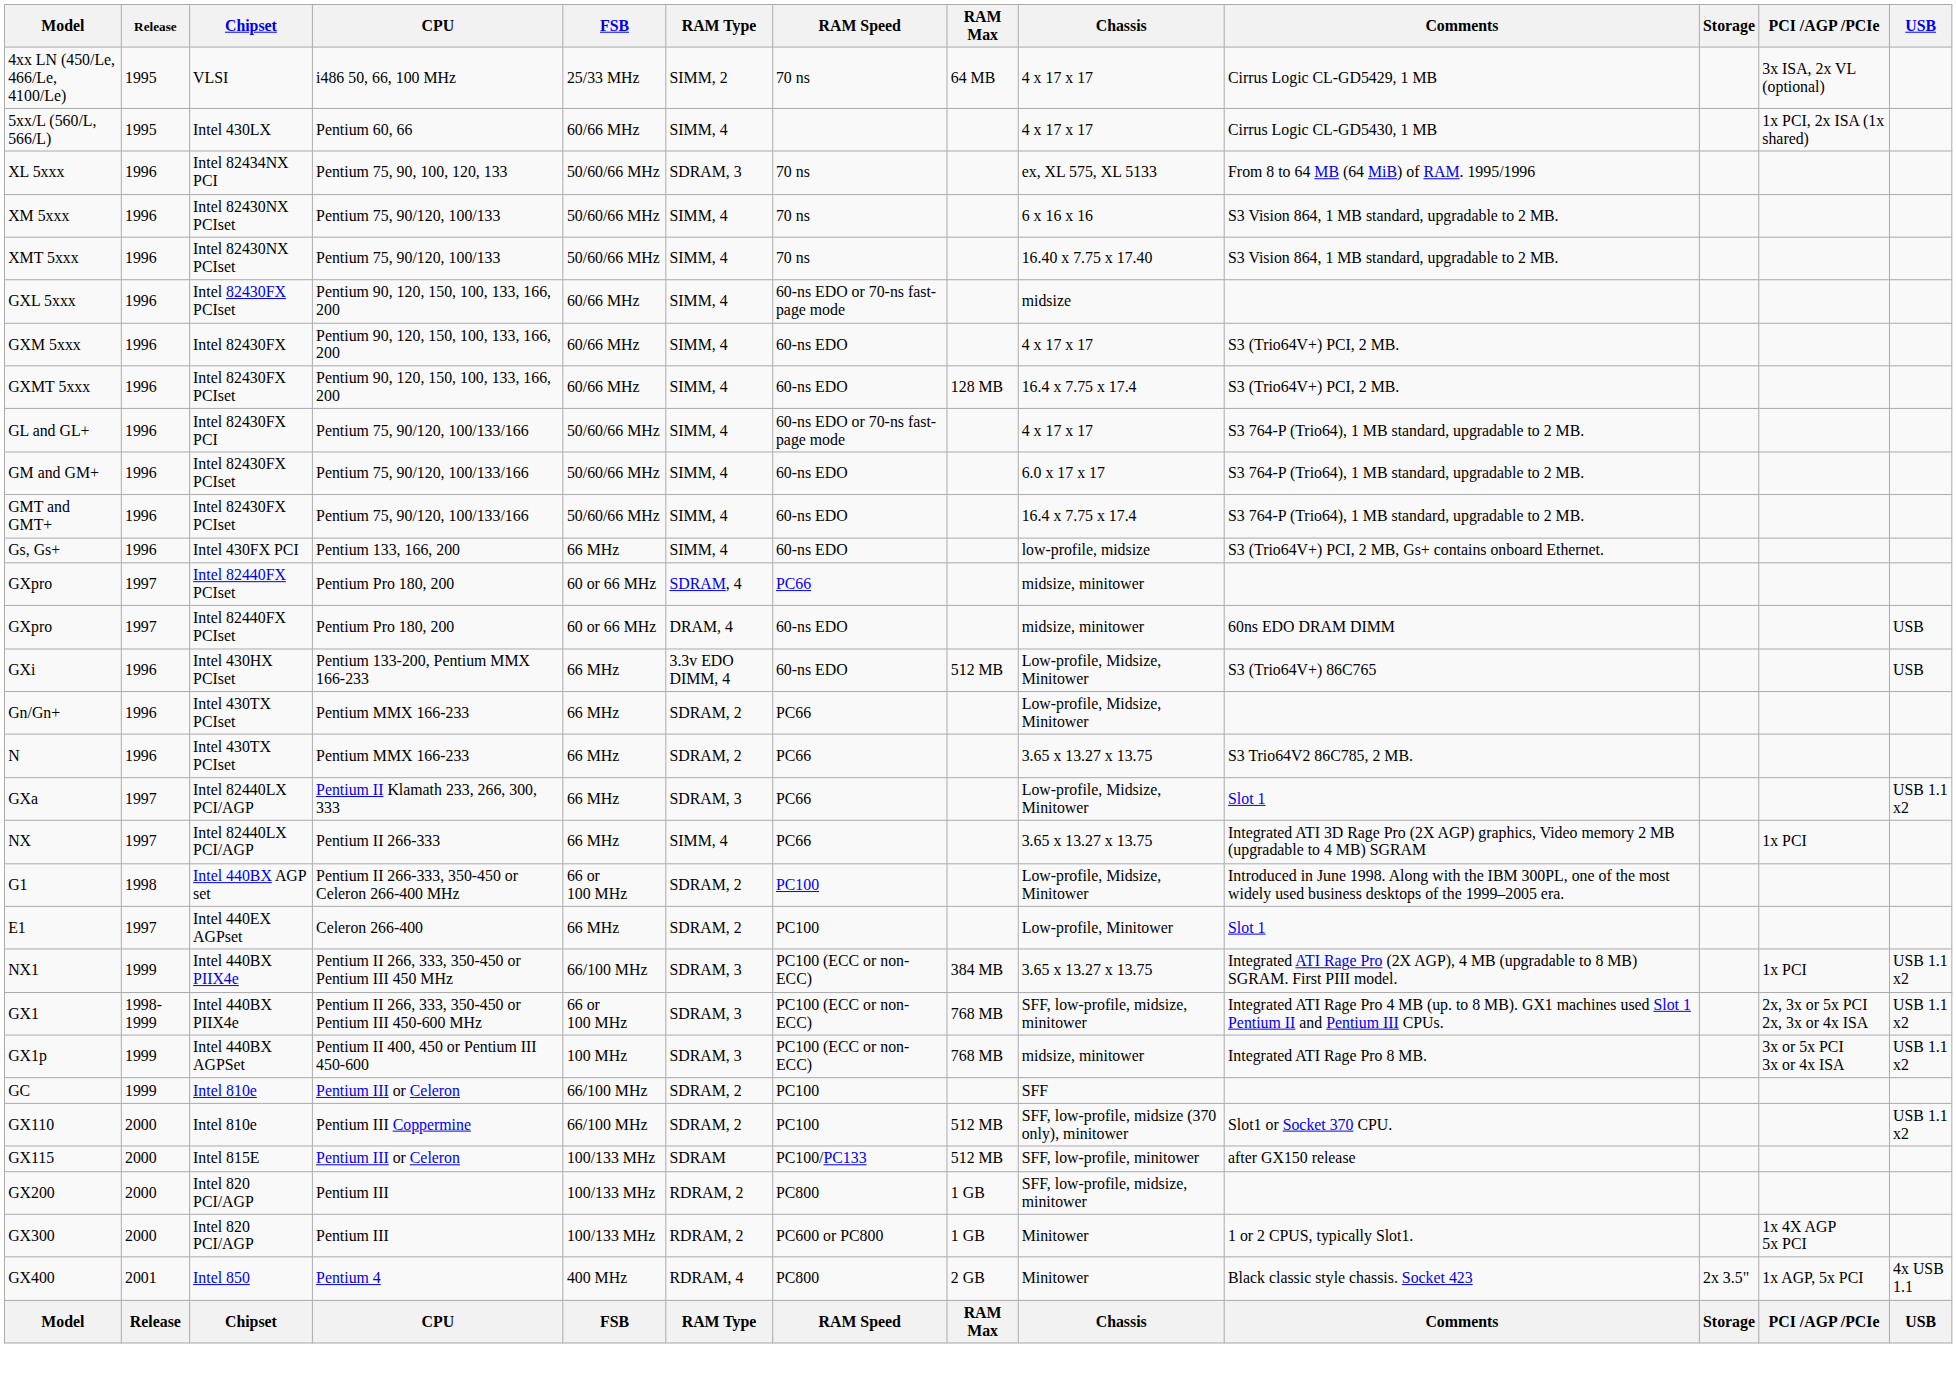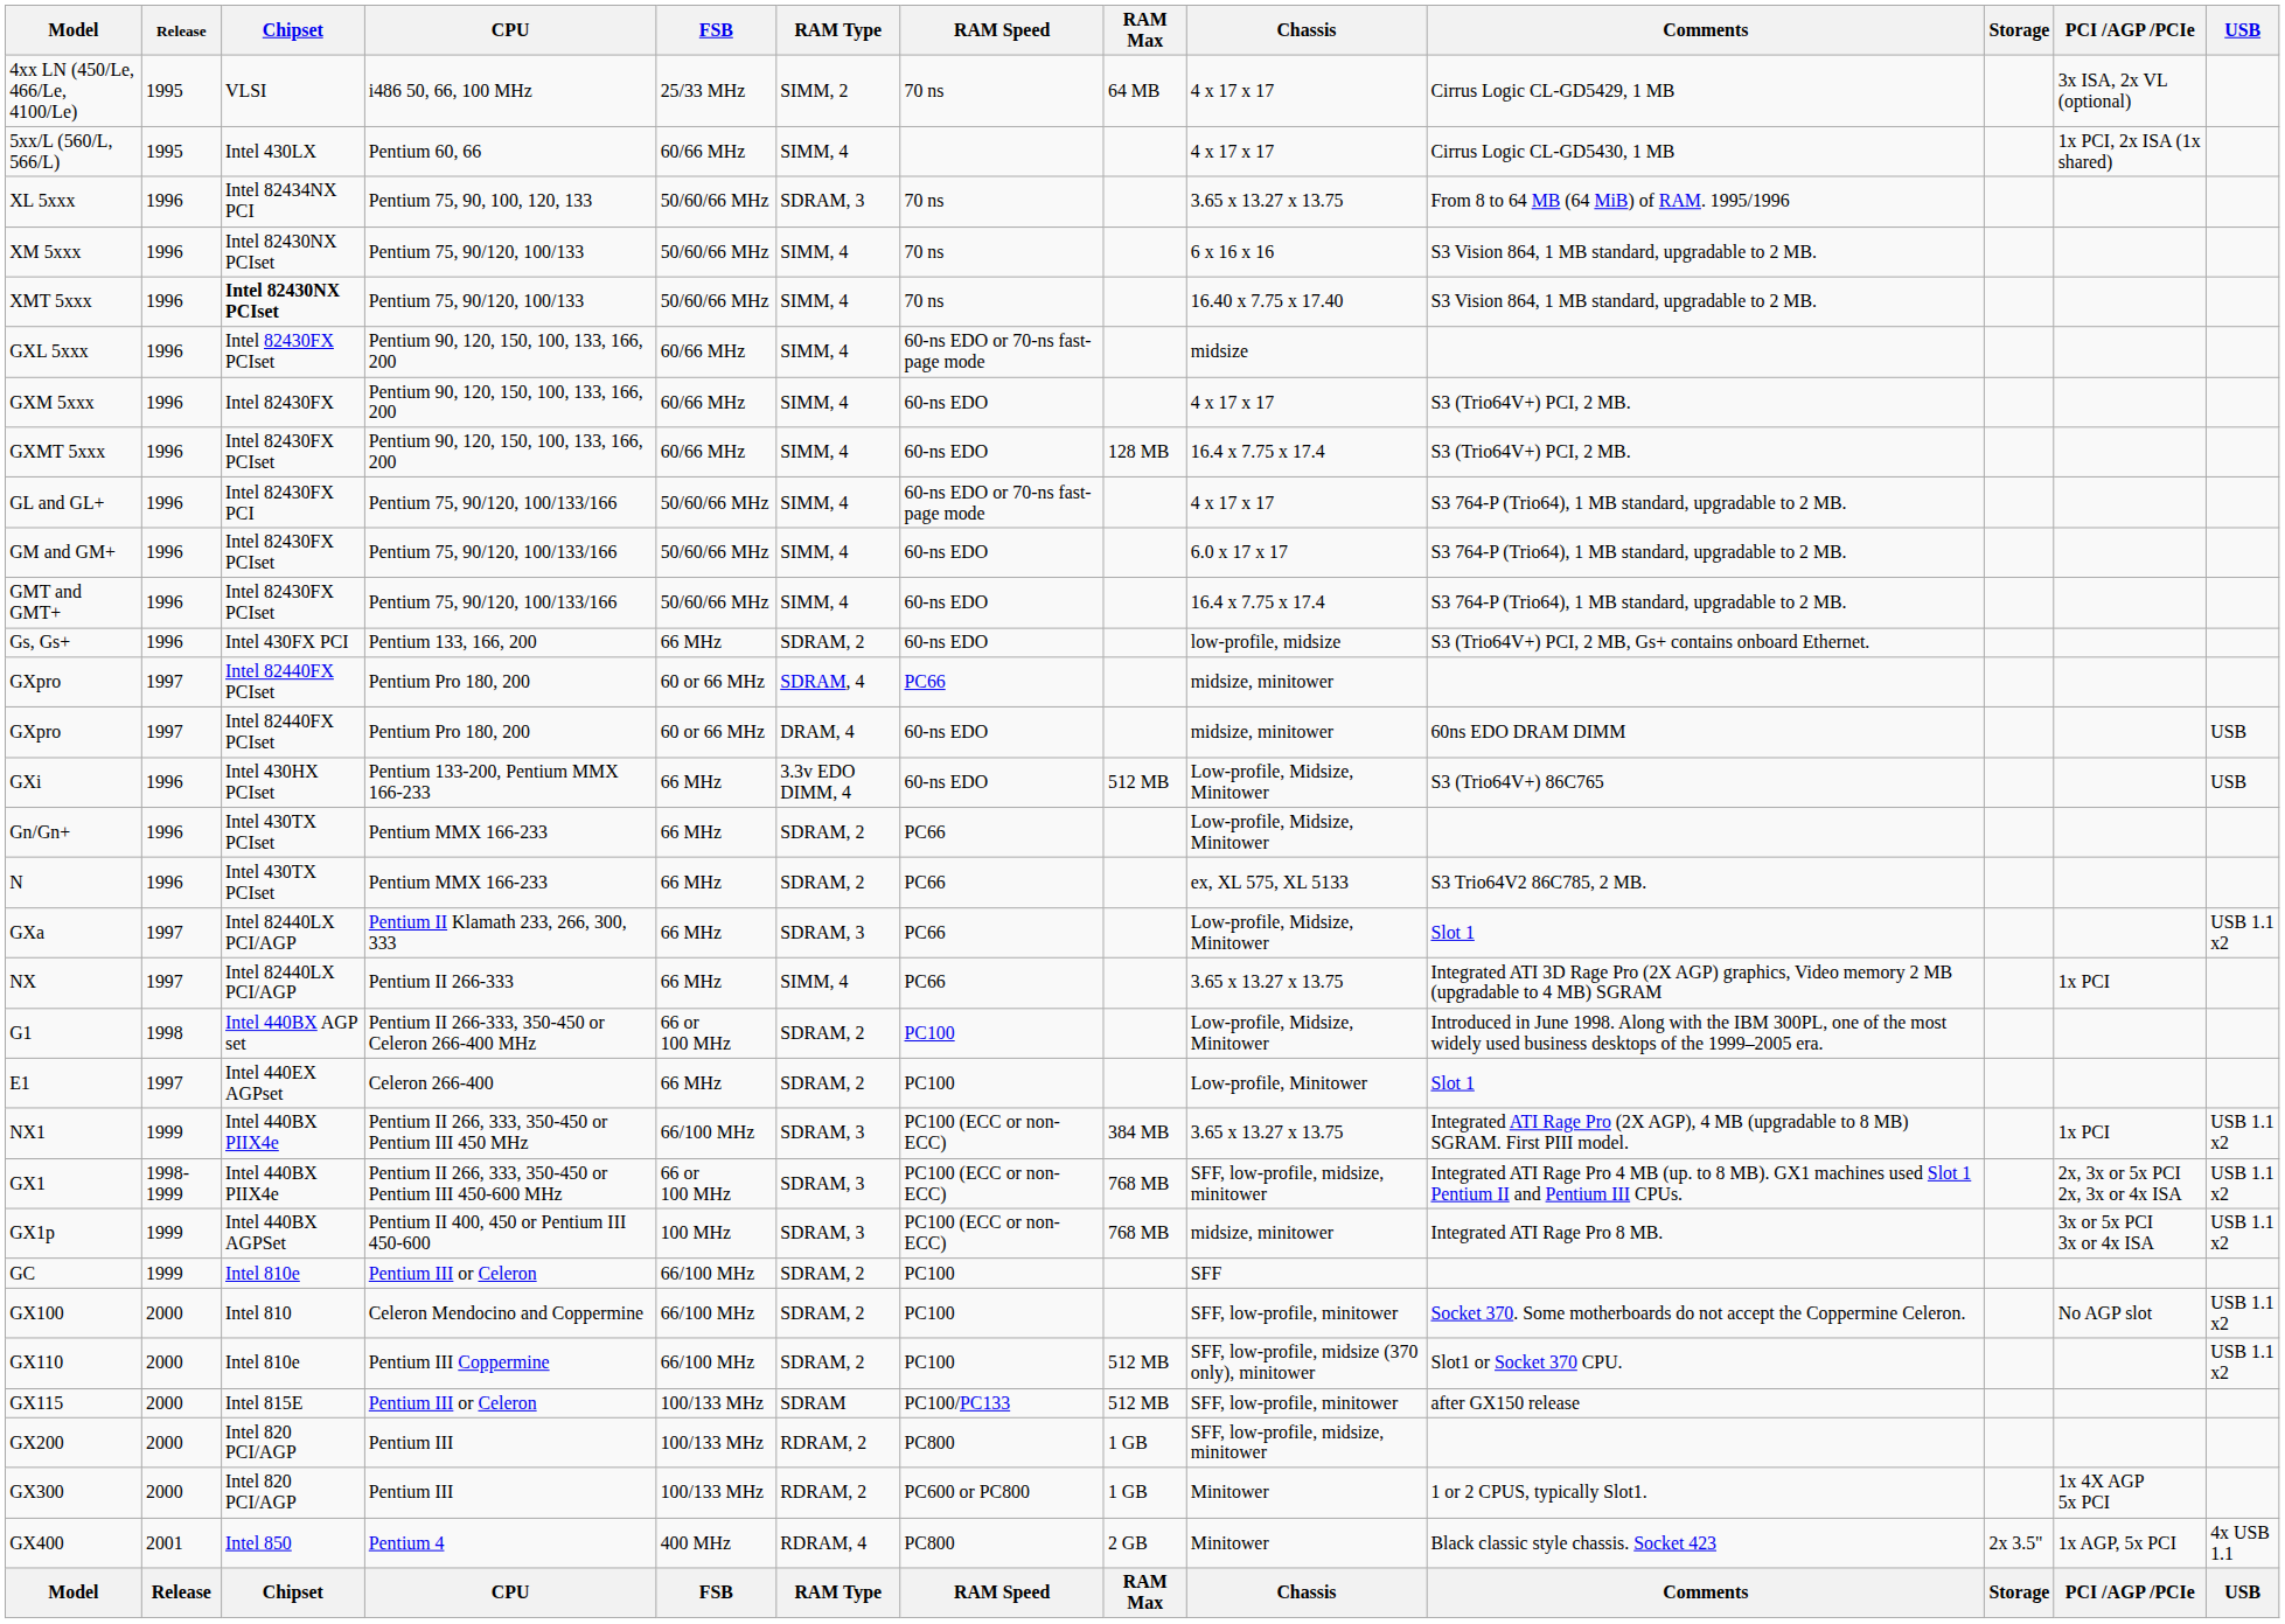 <table class="wikitable sortable">
 <tr>
 <th style="width:6%">Model</th>
 <th><small>Release</small></th>
 <th><a href='#'>Chipset</a></th>
 <th>CPU</th>
 <th><a href='#'>FSB</a></th>
 <th>RAM Type</th>
 <th>RAM Speed</th>
 <th>RAM Max</th>
 <th>Chassis</th>
 <th>Comments</th>
 <th>Storage</th>
 <th>PCI /AGP /PCIe</th>
 <th><a href='#'>USB</a></th>
 </tr>
 <tr>
 <td>4xx LN (450/Le, 466/Le, 4100/Le)</td>
 <td>1995</td>
 <td>VLSI</td>
 <td>i486 50, 66, 100 MHz</td>
 <td>25/33 MHz</td>
 <td>SIMM, 2</td>
 <td>70 ns</td>
 <td>64 MB</td>
 <td>4 x 17 x 17</td>
 <td>Cirrus Logic CL-GD5429, 1 MB</td>
 <td></td>
 <td>3x ISA, 2x VL (optional)</td>
 <td></td>
 </tr>
 <tr>
 <td>5xx/L (560/L, 566/L)</td>
 <td>1995</td>
 <td>Intel 430LX</td>
 <td>Pentium 60, 66</td>
 <td>60/66 MHz</td>
 <td>SIMM, 4</td>
 <td></td>
 <td></td>
 <td>4 x 17 x 17</td>
 <td>Cirrus Logic CL-GD5430, 1 MB</td>
 <td></td>
 <td>1x PCI, 2x ISA (1x shared)</td>
 <td></td>
 </tr>
 <tr>
 <td>XL 5xxx</td>
 <td>1996</td>
 <td>Intel 82434NX PCI</td>
 <td>Pentium 75, 90, 100, 120, 133</td>
 <td>50/60/66 MHz</td>
 <td>SDRAM, 3</td>
 <td>70 ns</td>
 <td></td>
-<td>ex, XL 575, XL 5133</td>
+<td>3.65 x 13.27 x 13.75</td>
 <td>From 8 to 64 <a href='#'>MB</a> (64 <a href='#'>MiB</a>) of <a href='#'>RAM</a>. 1995/1996</td>
 <td></td>
 <td></td>
 <td></td>
 </tr>
 <tr>
 <td>XM 5xxx</td>
 <td>1996</td>
 <td>Intel 82430NX PCIset</td>
 <td>Pentium 75, 90/120, 100/133</td>
 <td>50/60/66 MHz</td>
 <td>SIMM, 4</td>
 <td>70 ns</td>
 <td></td>
 <td>6 x 16 x 16</td>
 <td>S3 Vision 864, 1 MB standard, upgradable to 2 MB.</td>
 <td></td>
 <td></td>
 <td></td>
 </tr>
 <tr>
 <td>XMT 5xxx</td>
 <td>1996</td>
-<td>Intel 82430NX PCIset</td>
+<td><strong>Intel 82430NX PCIset</strong></td>
 <td>Pentium 75, 90/120, 100/133</td>
 <td>50/60/66 MHz</td>
 <td>SIMM, 4</td>
 <td>70 ns</td>
 <td></td>
 <td>16.40 x 7.75 x 17.40</td>
 <td>S3 Vision 864, 1 MB standard, upgradable to 2 MB.</td>
 <td></td>
 <td></td>
 <td></td>
 </tr>
 <tr>
 <td>GXL 5xxx</td>
 <td>1996</td>
 <td>Intel <a href='#'>82430FX</a> PCIset</td>
 <td>Pentium 90, 120, 150, 100, 133, 166, 200</td>
 <td>60/66 MHz</td>
 <td>SIMM, 4</td>
 <td>60-ns EDO or 70-ns fast-page mode</td>
 <td></td>
 <td>midsize</td>
 <td></td>
 <td></td>
 <td></td>
 <td></td>
 </tr>
 <tr>
 <td>GXM 5xxx</td>
 <td>1996</td>
 <td>Intel 82430FX</td>
 <td>Pentium 90, 120, 150, 100, 133, 166, 200</td>
 <td>60/66 MHz</td>
 <td>SIMM, 4</td>
 <td>60-ns EDO</td>
 <td></td>
 <td>4 x 17 x 17</td>
 <td>S3 (Trio64V+) PCI, 2 MB.</td>
 <td></td>
 <td></td>
 <td></td>
 </tr>
 <tr>
 <td>GXMT 5xxx</td>
 <td>1996</td>
 <td>Intel 82430FX PCIset</td>
 <td>Pentium 90, 120, 150, 100, 133, 166, 200</td>
 <td>60/66 MHz</td>
 <td>SIMM, 4</td>
 <td>60-ns EDO</td>
 <td>128 MB</td>
 <td>16.4 x 7.75 x 17.4</td>
 <td>S3 (Trio64V+) PCI, 2 MB.</td>
 <td></td>
 <td></td>
 <td></td>
 </tr>
 <tr>
 <td>GL and GL+</td>
 <td>1996</td>
 <td>Intel 82430FX PCI</td>
 <td>Pentium 75, 90/120, 100/133/166</td>
 <td>50/60/66 MHz</td>
 <td>SIMM, 4</td>
 <td>60-ns EDO or 70-ns fast-page mode</td>
 <td></td>
 <td>4 x 17 x 17</td>
 <td>S3 764-P (Trio64), 1 MB standard, upgradable to 2 MB.</td>
 <td></td>
 <td></td>
 <td></td>
 </tr>
 <tr>
 <td>GM and GM+</td>
 <td>1996</td>
 <td>Intel 82430FX PCIset</td>
 <td>Pentium 75, 90/120, 100/133/166</td>
 <td>50/60/66 MHz</td>
 <td>SIMM, 4</td>
 <td>60-ns EDO</td>
 <td></td>
 <td>6.0 x 17 x 17</td>
 <td>S3 764-P (Trio64), 1 MB standard, upgradable to 2 MB.</td>
 <td></td>
 <td></td>
 <td></td>
 </tr>
 <tr>
 <td>GMT and GMT+</td>
 <td>1996</td>
 <td>Intel 82430FX PCIset</td>
 <td>Pentium 75, 90/120, 100/133/166</td>
 <td>50/60/66 MHz</td>
 <td>SIMM, 4</td>
 <td>60-ns EDO</td>
 <td></td>
 <td>16.4 x 7.75 x 17.4</td>
 <td>S3 764-P (Trio64), 1 MB standard, upgradable to 2 MB.</td>
 <td></td>
 <td></td>
 <td></td>
 </tr>
 <tr>
 <td>Gs, Gs+</td>
 <td>1996</td>
 <td>Intel 430FX PCI</td>
 <td>Pentium 133, 166, 200</td>
 <td>66 MHz</td>
-<td>SIMM, 4</td>
+<td>SDRAM, 2</td>
 <td>60-ns EDO</td>
 <td></td>
 <td>low-profile, midsize</td>
 <td>S3 (Trio64V+) PCI, 2 MB, Gs+ contains onboard Ethernet.</td>
 <td></td>
 <td></td>
 <td></td>
 </tr>
 <tr>
 <td>GXpro</td>
 <td>1997</td>
 <td><a href='#'>Intel 82440FX</a> PCIset</td>
 <td>Pentium Pro 180, 200</td>
 <td>60 or 66 MHz</td>
 <td><a href='#'>SDRAM</a>, 4</td>
 <td><a href='#'>PC66</a></td>
 <td></td>
 <td>midsize, minitower</td>
 <td></td>
 <td></td>
 <td></td>
 <td></td>
 </tr>
 <tr>
 <td>GXpro</td>
 <td>1997</td>
 <td>Intel 82440FX PCIset</td>
 <td>Pentium Pro 180, 200</td>
 <td>60 or 66 MHz</td>
 <td>DRAM, 4</td>
 <td>60-ns EDO</td>
 <td></td>
 <td>midsize, minitower</td>
 <td>60ns EDO DRAM DIMM</td>
 <td></td>
 <td></td>
 <td>USB</td>
 </tr>
 <tr>
 <td>GXi</td>
 <td>1996</td>
 <td>Intel 430HX PCIset</td>
 <td>Pentium 133-200, Pentium MMX 166-233</td>
 <td>66 MHz</td>
 <td>3.3v EDO DIMM, 4</td>
 <td>60-ns EDO</td>
 <td>512 MB</td>
 <td>Low-profile, Midsize, Minitower</td>
 <td>S3 (Trio64V+) 86C765</td>
 <td></td>
 <td></td>
 <td>USB</td>
 </tr>
 <tr>
 <td>Gn/Gn+</td>
 <td>1996</td>
 <td>Intel 430TX PCIset</td>
 <td>Pentium MMX 166-233</td>
 <td>66 MHz</td>
 <td>SDRAM, 2</td>
 <td>PC66</td>
 <td></td>
 <td>Low-profile, Midsize, Minitower</td>
 <td></td>
 <td></td>
 <td></td>
 <td></td>
 </tr>
 <tr>
 <td>N</td>
 <td>1996</td>
 <td>Intel 430TX PCIset</td>
 <td>Pentium MMX 166-233</td>
 <td>66 MHz</td>
 <td>SDRAM, 2</td>
 <td>PC66</td>
 <td></td>
-<td>3.65 x 13.27 x 13.75</td>
+<td>ex, XL 575, XL 5133</td>
 <td>S3 Trio64V2 86C785, 2 MB.</td>
 <td></td>
 <td></td>
 <td></td>
 </tr>
 <tr>
 <td>GXa</td>
 <td>1997</td>
 <td>Intel 82440LX PCI/AGP</td>
 <td><a href='#'>Pentium II</a> Klamath 233, 266, 300, 333</td>
 <td>66 MHz</td>
 <td>SDRAM, 3</td>
 <td>PC66</td>
 <td></td>
 <td>Low-profile, Midsize, Minitower</td>
 <td><a href='#'>Slot 1</a></td>
 <td></td>
 <td></td>
 <td>USB 1.1 x2</td>
 </tr>
 <tr>
 <td>NX</td>
 <td>1997</td>
 <td>Intel 82440LX PCI/AGP</td>
 <td>Pentium II 266-333</td>
 <td>66 MHz</td>
 <td>SIMM, 4</td>
 <td>PC66</td>
 <td></td>
 <td>3.65 x 13.27 x 13.75</td>
 <td>Integrated ATI 3D Rage Pro (2X AGP) graphics, Video memory 2 MB (upgradable to 4 MB) SGRAM</td>
 <td></td>
 <td>1x PCI</td>
 <td></td>
 </tr>
 <tr>
 <td>G1</td>
 <td>1998</td>
 <td><a href='#'>Intel 440BX</a> AGP set</td>
 <td>Pentium II 266-333, 350-450 or Celeron 266-400 MHz</td>
 <td>66 or 100 MHz</td>
 <td>SDRAM, 2</td>
 <td><a href='#'>PC100</a></td>
 <td></td>
 <td>Low-profile, Midsize, Minitower</td>
 <td>Introduced in June 1998. Along with the IBM 300PL, one of the most widely used business desktops of the 1999–2005 era.</td>
 <td></td>
 <td></td>
 <td></td>
 </tr>
 <tr>
 <td>E1</td>
 <td>1997</td>
 <td>Intel 440EX AGPset</td>
 <td>Celeron 266-400</td>
 <td>66 MHz</td>
 <td>SDRAM, 2</td>
 <td>PC100</td>
 <td></td>
 <td>Low-profile, Minitower</td>
 <td><a href='#'>Slot 1</a></td>
 <td></td>
 <td></td>
 <td></td>
 </tr>
 <tr>
 <td>NX1</td>
 <td>1999</td>
 <td>Intel 440BX <a href='#'>PIIX4e</a></td>
 <td>Pentium II 266, 333, 350-450 or Pentium III 450 MHz</td>
 <td>66/100 MHz</td>
 <td>SDRAM, 3</td>
 <td>PC100 (ECC or non-ECC)</td>
 <td>384 MB</td>
 <td>3.65 x 13.27 x 13.75</td>
 <td>Integrated <a href='#'>ATI Rage Pro</a> (2X AGP), 4 MB (upgradable to 8 MB) SGRAM. First PIII model.</td>
 <td></td>
 <td>1x PCI</td>
 <td>USB 1.1 x2</td>
 </tr>
 <tr>
 <td>GX1</td>
 <td>1998-1999</td>
 <td>Intel 440BX PIIX4e</td>
 <td>Pentium II 266, 333, 350-450 or Pentium III 450-600 MHz</td>
 <td>66 or 100 MHz</td>
 <td>SDRAM, 3</td>
 <td>PC100 (ECC or non-ECC)</td>
 <td>768 MB</td>
 <td>SFF, low-profile, midsize, minitower</td>
 <td>Integrated ATI Rage Pro 4 MB (up. to 8 MB). GX1 machines used <a href='#'>Slot 1</a> <a href='#'>Pentium II</a> and <a href='#'>Pentium III</a> CPUs.</td>
 <td></td>
 <td>2x, 3x or 5x PCI<br>2x, 3x or 4x ISA</td>
 <td>USB 1.1 x2</td>
 </tr>
 <tr>
 <td>GX1p</td>
 <td>1999</td>
 <td>Intel 440BX AGPSet</td>
 <td>Pentium II 400, 450 or Pentium III 450-600</td>
 <td>100 MHz</td>
 <td>SDRAM, 3</td>
 <td>PC100 (ECC or non-ECC)</td>
 <td>768 MB</td>
 <td>midsize, minitower</td>
 <td>Integrated ATI Rage Pro 8 MB.</td>
 <td></td>
 <td>3x or 5x PCI<br>3x or 4x ISA</td>
 <td>USB 1.1 x2</td>
 </tr>
 <tr>
 <td>GC</td>
 <td>1999</td>
 <td><a href='#'>Intel 810e</a></td>
 <td><a href='#'>Pentium III</a> or <a href='#'>Celeron</a></td>
 <td>66/100 MHz</td>
 <td>SDRAM, 2</td>
 <td>PC100</td>
 <td></td>
 <td>SFF</td>
 <td></td>
 <td></td>
 <td></td>
 <td></td>
 </tr>
 <tr>
+<td>GX100</td>
+<td>2000</td>
+<td>Intel 810</td>
+<td>Celeron Mendocino and Coppermine</td>
+<td>66/100 MHz</td>
+<td>SDRAM, 2</td>
+<td>PC100</td>
+<td></td>
+<td>SFF, low-profile, minitower</td>
+<td><a href='#'>Socket 370</a>. Some motherboards do not accept the Coppermine Celeron.</td>
+<td></td>
+<td>No AGP slot</td>
+<td>USB 1.1 x2</td>
+</tr>
+<tr>
 <td>GX110</td>
 <td>2000</td>
 <td>Intel 810e</td>
 <td>Pentium III <a href='#'>Coppermine</a></td>
 <td>66/100 MHz</td>
 <td>SDRAM, 2</td>
 <td>PC100</td>
 <td>512 MB</td>
 <td>SFF, low-profile, midsize (370 only), minitower</td>
 <td>Slot1 or <a href='#'>Socket 370</a> CPU.</td>
 <td></td>
 <td></td>
 <td>USB 1.1 x2</td>
 </tr>
 <tr>
 <td>GX115</td>
 <td>2000</td>
 <td>Intel 815E</td>
 <td><a href='#'>Pentium III</a> or <a href='#'>Celeron</a></td>
 <td>100/133 MHz</td>
 <td>SDRAM</td>
 <td>PC100/<a href='#'>PC133</a></td>
 <td>512 MB</td>
 <td>SFF, low-profile, minitower</td>
 <td> after GX150 release</td>
 <td></td>
 <td></td>
 <td></td>
 </tr>
 <tr>
 <td>GX200</td>
 <td>2000</td>
 <td>Intel 820 PCI/AGP</td>
 <td>Pentium III</td>
 <td>100/133 MHz</td>
 <td>RDRAM, 2</td>
 <td>PC800</td>
 <td>1 GB</td>
 <td>SFF, low-profile, midsize, minitower</td>
 <td></td>
 <td></td>
 <td></td>
 <td></td>
 </tr>
 <tr>
 <td>GX300</td>
 <td>2000</td>
 <td>Intel 820 PCI/AGP</td>
 <td>Pentium III</td>
 <td>100/133 MHz</td>
 <td>RDRAM, 2</td>
 <td>PC600 or PC800</td>
 <td>1 GB</td>
 <td>Minitower</td>
 <td>1 or 2 CPUS, typically Slot1.</td>
 <td></td>
 <td>1x 4X AGP<br>5x PCI</td>
 <td></td>
 </tr>
 <tr>
 <td>GX400</td>
 <td>2001</td>
 <td><a href='#'>Intel 850</a></td>
 <td><a href='#'>Pentium 4</a></td>
 <td>400 MHz</td>
 <td>RDRAM, 4</td>
 <td>PC800</td>
 <td>2 GB</td>
 <td>Minitower</td>
 <td>Black classic style chassis. <a href='#'>Socket 423</a></td>
 <td>2x 3.5"</td>
 <td>1x AGP, 5x PCI</td>
 <td>4x USB 1.1</td>
 </tr>
 <tr>
 <th>Model</th>
 <th>Release</th>
 <th>Chipset</th>
 <th>CPU</th>
 <th>FSB</th>
 <th>RAM Type</th>
 <th>RAM Speed</th>
 <th>RAM Max</th>
 <th>Chassis</th>
 <th>Comments</th>
 <th>Storage</th>
 <th>PCI /AGP /PCIe</th>
 <th>USB</th>
 </tr>
 </table>
